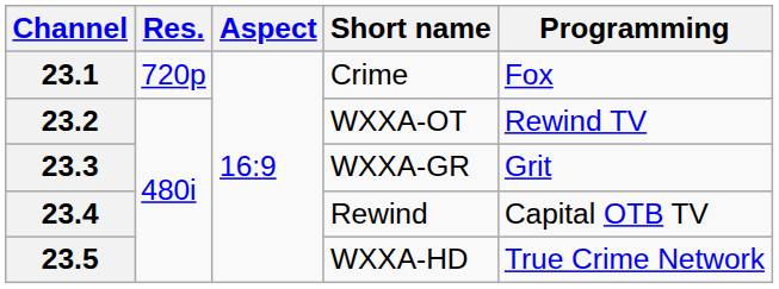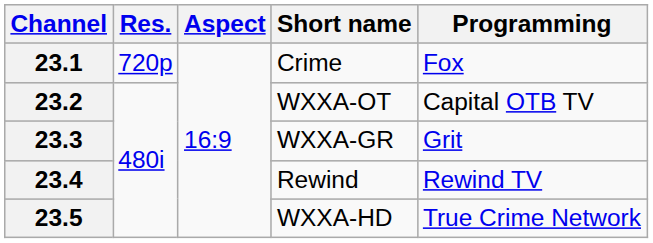 <table class="wikitable">
 <tr>
 <th scope = "col"><a href='#'>Channel</a></th>
 <th scope = "col"><a href='#'>Res.</a></th>
 <th scope = "col"><a href='#'>Aspect</a></th>
 <th scope = "col">Short name</th>
 <th scope = "col">Programming</th>
 </tr>
 <tr>
 <th scope = "row">23.1</th>
 <td><a href='#'>720p</a></td>
 <td rowspan=5><a href='#'>16:9</a></td>
 <td>Crime</td>
 <td><a href='#'>Fox</a></td>
 </tr>
 <tr>
 <th scope = "row">23.2</th>
 <td rowspan=4><a href='#'>480i</a></td>
 <td>WXXA-OT</td>
-<td><a href='#'>Rewind TV</a></td>
+<td>Capital <a href='#'>OTB</a> TV</td>
 </tr>
 <tr>
 <th scope = "row">23.3</th>
 <td>WXXA-GR</td>
 <td><a href='#'>Grit</a></td>
 </tr>
 <tr>
 <th scope = "row">23.4</th>
 <td>Rewind</td>
-<td>Capital <a href='#'>OTB</a> TV</td>
+<td><a href='#'>Rewind TV</a></td>
 </tr>
 <tr>
 <th scope = "row">23.5</th>
 <td>WXXA-HD</td>
 <td><a href='#'>True Crime Network</a></td>
 </tr>
 </table>
